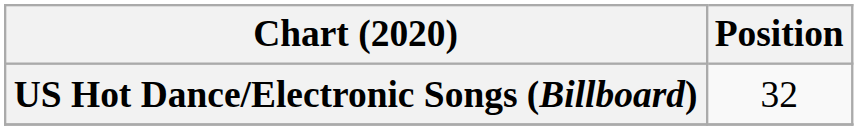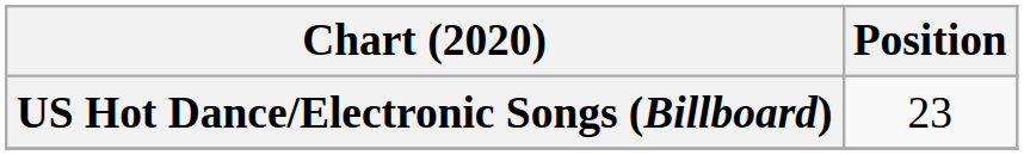 <table class="wikitable plainrowheaders" style="text-align:center"->
 <tr>
 <th scope="col">Chart (2020)</th>
 <th scope="col">Position</th>
 </tr>
 <tr>
 <th scope="row">US Hot Dance/Electronic Songs (<em>Billboard</em>)</th>
-<td>32</td>
+<td>23</td>
 </tr>
 <tr>
 </tr>
 </table>
